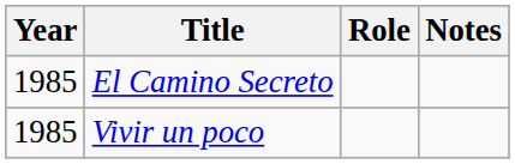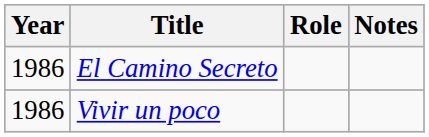 <table class="wikitable sortable">
 <tr>
 <th>Year</th>
 <th>Title</th>
 <th>Role</th>
 <th class="unsortable">Notes</th>
 </tr>
 <tr>
-<td>1985</td>
+<td>1986</td>
 <td><em><a href='#'>El Camino Secreto</a></em></td>
 <td></td>
 <td></td>
 </tr>
 <tr>
-<td>1985</td>
+<td>1986</td>
 <td><em><a href='#'>Vivir un poco</a></em></td>
 <td></td>
 <td></td>
 </tr>
 </table>
